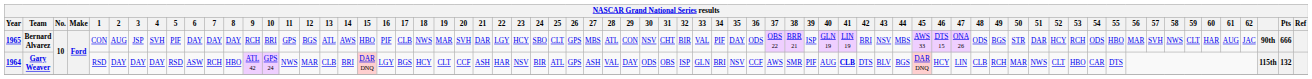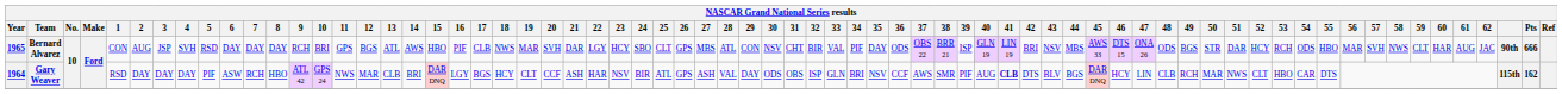 <table class="wikitable" style="text-align:center; font-size:75%">
 <tr>
 <th colspan=69><a href='#'>NASCAR Grand National Series</a> results</th>
 </tr>
 <tr>
 <th>Year</th>
 <th>Team</th>
 <th>No.</th>
 <th>Make</th>
 <th>1</th>
 <th>2</th>
 <th>3</th>
 <th>4</th>
 <th>5</th>
 <th>6</th>
 <th>7</th>
 <th>8</th>
 <th>9</th>
 <th>10</th>
 <th>11</th>
 <th>12</th>
 <th>13</th>
 <th>14</th>
 <th>15</th>
 <th>16</th>
 <th>17</th>
 <th>18</th>
 <th>19</th>
 <th>20</th>
 <th>21</th>
 <th>22</th>
 <th>23</th>
 <th>24</th>
 <th>25</th>
 <th>26</th>
 <th>27</th>
 <th>28</th>
 <th>29</th>
 <th>30</th>
 <th>31</th>
 <th>32</th>
 <th>33</th>
 <th>34</th>
 <th>35</th>
 <th>36</th>
 <th>37</th>
 <th>38</th>
 <th>39</th>
 <th>40</th>
 <th>41</th>
 <th>42</th>
 <th>43</th>
 <th>44</th>
 <th>45</th>
 <th>46</th>
 <th>47</th>
 <th>48</th>
 <th>49</th>
 <th>50</th>
 <th>51</th>
 <th>52</th>
 <th>53</th>
 <th>54</th>
 <th>55</th>
 <th>56</th>
 <th>57</th>
 <th>58</th>
 <th>59</th>
 <th>60</th>
 <th>61</th>
 <th>62</th>
 <th></th>
 <th>Pts</th>
 <th>Ref</th>
 </tr>
 <tr>
 <th><a href='#'>1965</a></th>
 <th>Bernard Alvarez</th>
 <th rowspan=2>10</th>
 <th rowspan=2><a href='#'>Ford</a></th>
 <td><a href='#'>CON</a></td>
 <td><a href='#'>AUG</a></td>
 <td><a href='#'>JSP</a></td>
 <td><a href='#'>SVH</a></td>
-<td><a href='#'>PIF</a></td>
+<td><a href='#'>RSD</a></td>
 <td><a href='#'>DAY</a></td>
 <td><a href='#'>DAY</a></td>
 <td><a href='#'>DAY</a></td>
 <td><a href='#'>RCH</a></td>
 <td><a href='#'>BRI</a></td>
 <td><a href='#'>GPS</a></td>
 <td><a href='#'>BGS</a></td>
 <td><a href='#'>ATL</a></td>
 <td><a href='#'>AWS</a></td>
 <td><a href='#'>HBO</a></td>
 <td><a href='#'>PIF</a></td>
 <td><a href='#'>CLB</a></td>
 <td><a href='#'>NWS</a></td>
 <td><a href='#'>MAR</a></td>
 <td><a href='#'>SVH</a></td>
 <td><a href='#'>DAR</a></td>
 <td><a href='#'>LGY</a></td>
 <td><a href='#'>HCY</a></td>
 <td><a href='#'>SBO</a></td>
 <td><a href='#'>CLT</a></td>
 <td><a href='#'>GPS</a></td>
 <td><a href='#'>MBS</a></td>
 <td><a href='#'>ATL</a></td>
 <td><a href='#'>CON</a></td>
 <td><a href='#'>NSV</a></td>
 <td><a href='#'>CHT</a></td>
 <td><a href='#'>BIR</a></td>
 <td><a href='#'>VAL</a></td>
 <td><a href='#'>PIF</a></td>
 <td><a href='#'>DAY</a></td>
 <td><a href='#'>ODS</a></td>
 <td style="background:#EFCFFF;"><a href='#'>OBS</a><br><small>22</small></td>
 <td style="background:#EFCFFF;"><a href='#'>BRR</a><br><small>21</small></td>
 <td><a href='#'>ISP</a></td>
 <td style="background:#EFCFFF;"><a href='#'>GLN</a><br><small>19</small></td>
 <td style="background:#EFCFFF;"><a href='#'>LIN</a><br><small>19</small></td>
 <td><a href='#'>BRI</a></td>
 <td><a href='#'>NSV</a></td>
 <td><a href='#'>MBS</a></td>
 <td style="background:#EFCFFF;"><a href='#'>AWS</a><br><small>33</small></td>
 <td style="background:#EFCFFF;"><a href='#'>DTS</a><br><small>15</small></td>
 <td style="background:#EFCFFF;"><a href='#'>ONA</a><br><small>26</small></td>
 <td><a href='#'>ODS</a></td>
 <td><a href='#'>BGS</a></td>
 <td><a href='#'>STR</a></td>
 <td><a href='#'>DAR</a></td>
 <td><a href='#'>HCY</a></td>
 <td><a href='#'>RCH</a></td>
 <td><a href='#'>ODS</a></td>
 <td><a href='#'>HBO</a></td>
 <td><a href='#'>MAR</a></td>
 <td><a href='#'>SVH</a></td>
 <td><a href='#'>NWS</a></td>
 <td><a href='#'>CLT</a></td>
 <td><a href='#'>HAR</a></td>
 <td><a href='#'>AUG</a></td>
 <td><a href='#'>JAC</a></td>
 <th>90th</th>
 <th>666</th>
 <th></th>
 </tr>
 <tr>
 <th><a href='#'>1964</a></th>
 <th><a href='#'>Gary Weaver</a></th>
 <td><a href='#'>RSD</a></td>
 <td><a href='#'>DAY</a></td>
 <td><a href='#'>DAY</a></td>
 <td><a href='#'>DAY</a></td>
-<td><a href='#'>RSD</a></td>
+<td><a href='#'>PIF</a></td>
 <td><a href='#'>ASW</a></td>
 <td><a href='#'>RCH</a></td>
 <td><a href='#'>HBO</a></td>
 <td style="background:#EFCFFF;"><a href='#'>ATL</a><br><small>42</small></td>
 <td style="background:#EFCFFF;"><a href='#'>GPS</a><br><small>24</small></td>
 <td><a href='#'>NWS</a></td>
 <td><a href='#'>MAR</a></td>
 <td><a href='#'>CLB</a></td>
 <td><a href='#'>BRI</a></td>
 <td style="background:#FFCFCF;"><a href='#'>DAR</a><br><small>DNQ</small></td>
 <td><a href='#'>LGY</a></td>
 <td><a href='#'>BGS</a></td>
 <td><a href='#'>HCY</a></td>
 <td><a href='#'>CLT</a></td>
 <td><a href='#'>CCF</a></td>
 <td><a href='#'>ASH</a></td>
 <td><a href='#'>HAR</a></td>
 <td><a href='#'>NSV</a></td>
 <td><a href='#'>BIR</a></td>
 <td><a href='#'>ATL</a></td>
 <td><a href='#'>GPS</a></td>
 <td><a href='#'>ASH</a></td>
 <td><a href='#'>VAL</a></td>
 <td><a href='#'>DAY</a></td>
 <td><a href='#'>ODS</a></td>
 <td><a href='#'>OBS</a></td>
 <td><a href='#'>ISP</a></td>
 <td><a href='#'>GLN</a></td>
 <td><a href='#'>BRI</a></td>
 <td><a href='#'>NSV</a></td>
 <td><a href='#'>CCF</a></td>
 <td><a href='#'>AWS</a></td>
 <td><a href='#'>SMR</a></td>
 <td><a href='#'>PIF</a></td>
 <td><a href='#'>AUG</a></td>
 <td><strong><a href='#'>CLB</a></strong></td>
 <td><a href='#'>DTS</a></td>
 <td><a href='#'>BLV</a></td>
 <td><a href='#'>BGS</a></td>
 <td style="background:#FFCFCF;"><a href='#'>DAR</a><br><small>DNQ</small></td>
 <td><a href='#'>HCY</a></td>
 <td><a href='#'>LIN</a></td>
 <td><a href='#'>CLB</a></td>
 <td><a href='#'>RCH</a></td>
 <td><a href='#'>MAR</a></td>
 <td><a href='#'>NWS</a></td>
 <td><a href='#'>CLT</a></td>
 <td><a href='#'>HBO</a></td>
 <td><a href='#'>CAR</a></td>
 <td><a href='#'>DTS</a></td>
 <td colspan=7></td>
 <th>115th</th>
-<th>132</th>
+<th>162</th>
 <th></th>
 </tr>
 <tr>
 </tr>
 </table>
